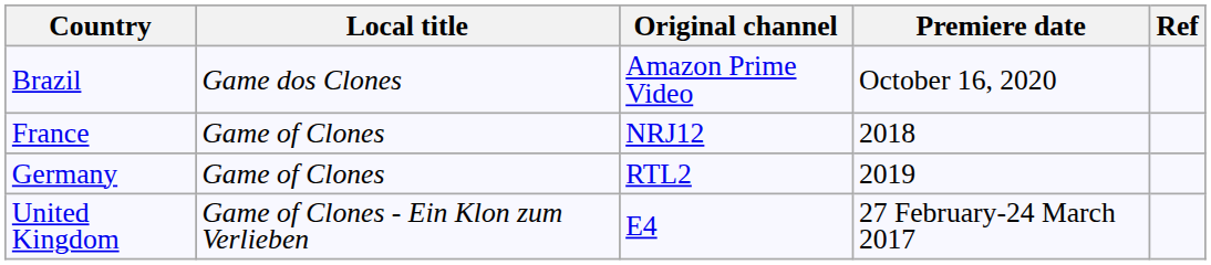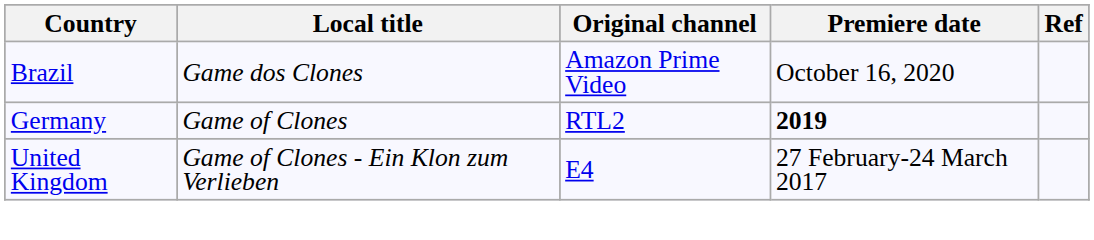 <table class="wikitable" style="text-align:left; font-size:92%; line-height:14px; background:#F8F8FF; width:100%;">
 <tr>
 <th>Country</th>
 <th>Local title</th>
 <th>Original channel</th>
 <th>Premiere date</th>
 <th>Ref</th>
 </tr>
 <tr>
 <td><a href='#'>Brazil</a></td>
 <td><em>Game dos Clones</em></td>
 <td><a href='#'>Amazon Prime Video</a></td>
 <td>October 16, 2020</td>
 <td></td>
 </tr>
 <tr>
-<td><a href='#'>France</a></td>
-<td><em>Game of Clones</em></td>
-<td><a href='#'>NRJ12</a></td>
-<td>2018</td>
-<td></td>
-</tr>
-<tr>
 <td><a href='#'>Germany</a></td>
 <td><em>Game of Clones</em></td>
 <td><a href='#'>RTL2</a></td>
-<td>2019</td>
+<td><strong>2019</strong></td>
 <td></td>
 </tr>
 <tr>
 <td><a href='#'>United Kingdom</a></td>
 <td><em>Game of Clones - Ein Klon zum Verlieben</em></td>
 <td><a href='#'>E4</a></td>
 <td>27 February-24 March 2017</td>
 <td></td>
 </tr>
 </table>
